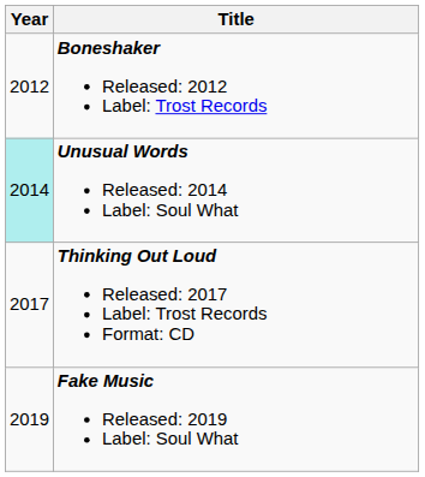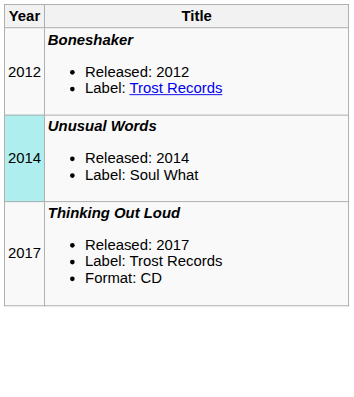 <table class="wikitable">
 <tr>
 <th>Year</th>
 <th style="width:225px;">Title</th>
 </tr>
 <tr>
 <td>2012</td>
 <td style="width:20em"><strong><em>Boneshaker</em></strong><br><ul><li>Released: 2012</li><li>Label: <a href='#'>Trost Records</a></li></ul></td>
 </tr>
 <tr>
 <td style="background: paleturquoise;">2014</td>
 <td style="width:20em"><strong><em>Unusual Words</em></strong><br><ul><li>Released: 2014</li><li>Label: Soul What</li></ul></td>
 </tr>
 <tr>
 <td>2017</td>
 <td style="width:20em"><strong><em>Thinking Out Loud</em></strong><br><ul><li>Released: 2017</li><li>Label: Trost Records</li><li>Format: CD</li></ul></td>
 </tr>
-<tr>
-<td>2019</td>
-<td style="width:20em"><strong><em>Fake Music</em></strong><br><ul><li>Released: 2019</li><li>Label: Soul What</li></ul></td>
-</tr>
 </table>
